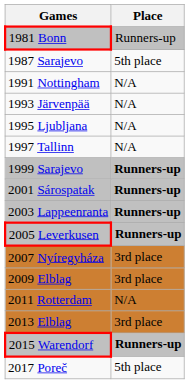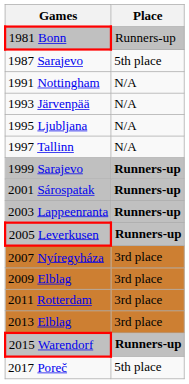 <table class="wikitable sortable" style="font-size:110%">
 <tr>
 <th>Games</th>
 <th>Place</th>
 </tr>
 <tr valign="top" bgcolor="silver">
 <td style="border: 3px solid red">1981 <a href='#'>Bonn</a></td>
 <td>Runners-up</td>
 </tr>
 <tr valign="top">
 <td>1987 <a href='#'>Sarajevo</a></td>
 <td>5th place</td>
 </tr>
 <tr valign="top">
 <td>1991 <a href='#'>Nottingham</a></td>
 <td>N/A</td>
 </tr>
 <tr valign="top">
 <td>1993 <a href='#'>Järvenpää</a></td>
 <td>N/A</td>
 </tr>
 <tr valign="top">
 <td>1995 <a href='#'>Ljubljana</a></td>
 <td>N/A</td>
 </tr>
 <tr valign="top">
 <td>1997 <a href='#'>Tallinn</a></td>
 <td>N/A</td>
 </tr>
 <tr valign="top" bgcolor="silver">
 <td>1999 <a href='#'>Sarajevo</a></td>
 <td><strong>Runners-up</strong></td>
 </tr>
 <tr valign="top" bgcolor="silver">
 <td>2001 <a href='#'>Sárospatak</a></td>
 <td><strong>Runners-up</strong></td>
 </tr>
 <tr valign="top" bgcolor="silver">
 <td>2003 <a href='#'>Lappeenranta</a></td>
 <td><strong>Runners-up</strong></td>
 </tr>
 <tr valign="top" bgcolor="silver">
 <td style="border: 3px solid red">2005 <a href='#'>Leverkusen</a></td>
 <td><strong>Runners-up</strong></td>
 </tr>
 <tr valign="top" bgcolor="#cd7f32">
 <td>2007 <a href='#'>Nyíregyháza</a></td>
 <td>3rd place</td>
 </tr>
 <tr valign="top" bgcolor="#cd7f32">
 <td>2009 <a href='#'>Elblag</a></td>
 <td>3rd place</td>
 </tr>
 <tr valign="top" bgcolor="#cd7f32">
 <td>2011 <a href='#'>Rotterdam</a></td>
-<td>N/A</td>
+<td>3rd place</td>
 </tr>
 <tr valign="top" bgcolor="#cd7f32">
 <td>2013 <a href='#'>Elblag</a></td>
 <td>3rd place</td>
 </tr>
 <tr valign="top" bgcolor="silver">
 <td style="border: 3px solid red">2015 <a href='#'>Warendorf</a></td>
 <td><strong>Runners-up</strong></td>
 </tr>
 <tr valign="top">
 <td>2017 <a href='#'>Poreč</a></td>
 <td>5th place</td>
 </tr>
 </table>
